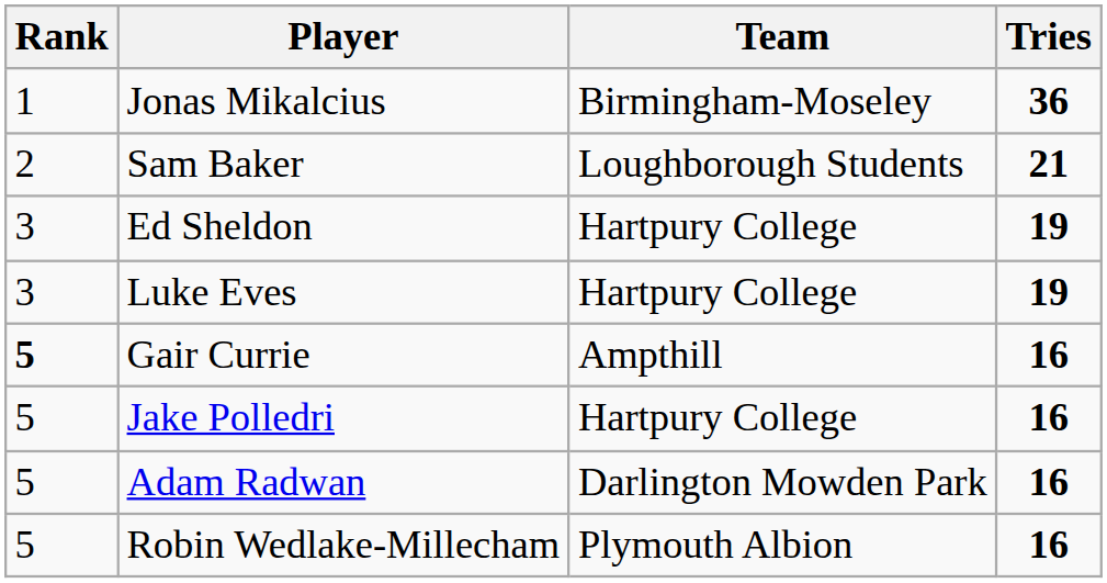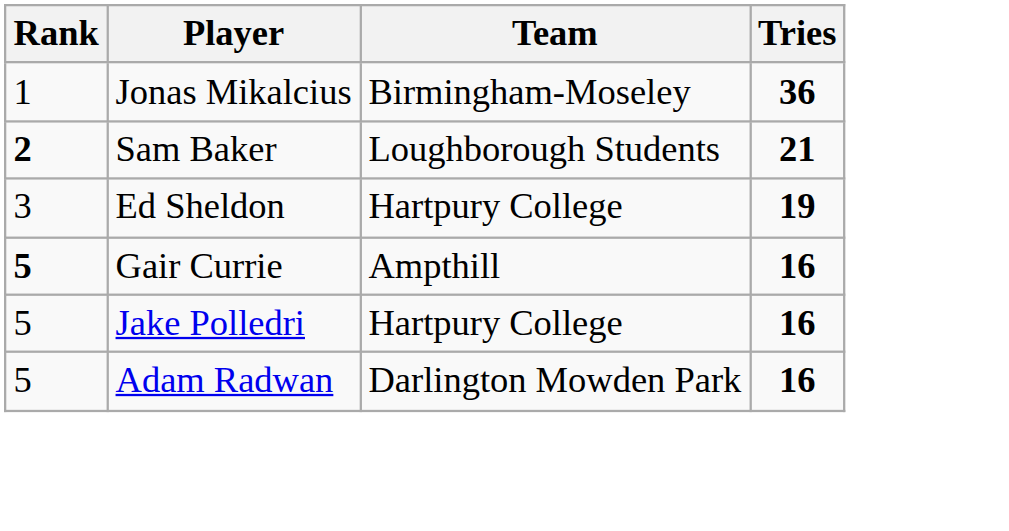 <table class="wikitable">
 <tr>
 <th>Rank</th>
 <th>Player</th>
 <th>Team</th>
 <th>Tries</th>
 </tr>
 <tr>
 <td>1</td>
 <td> Jonas Mikalcius</td>
 <td>Birmingham-Moseley</td>
 <td style="text-align:center;"><strong>36</strong></td>
 </tr>
 <tr>
-<td>2</td>
+<td><strong>2</strong></td>
 <td> Sam Baker</td>
 <td>Loughborough Students</td>
 <td style="text-align:center;"><strong>21</strong></td>
 </tr>
 <tr>
 <td>3</td>
 <td> Ed Sheldon</td>
-<td>Hartpury College</td>
-<td style="text-align:center;"><strong>19</strong></td>
-</tr>
-<tr>
-<td>3</td>
-<td> Luke Eves</td>
 <td>Hartpury College</td>
 <td style="text-align:center;"><strong>19</strong></td>
 </tr>
 <tr>
 <td><strong>5</strong></td>
 <td> Gair Currie</td>
 <td>Ampthill</td>
 <td style="text-align:center;"><strong>16</strong></td>
 </tr>
 <tr>
 <td>5</td>
 <td> <a href='#'>Jake Polledri</a></td>
 <td>Hartpury College</td>
 <td style="text-align:center;"><strong>16</strong></td>
 </tr>
 <tr>
 <td>5</td>
 <td> <a href='#'>Adam Radwan</a></td>
 <td>Darlington  Mowden Park</td>
 <td style="text-align:center;"><strong>16</strong></td>
 </tr>
-<tr>
-<td>5</td>
-<td> Robin Wedlake-Millecham</td>
-<td>Plymouth Albion</td>
-<td style="text-align:center;"><strong>16</strong></td>
-</tr>
 </table>
